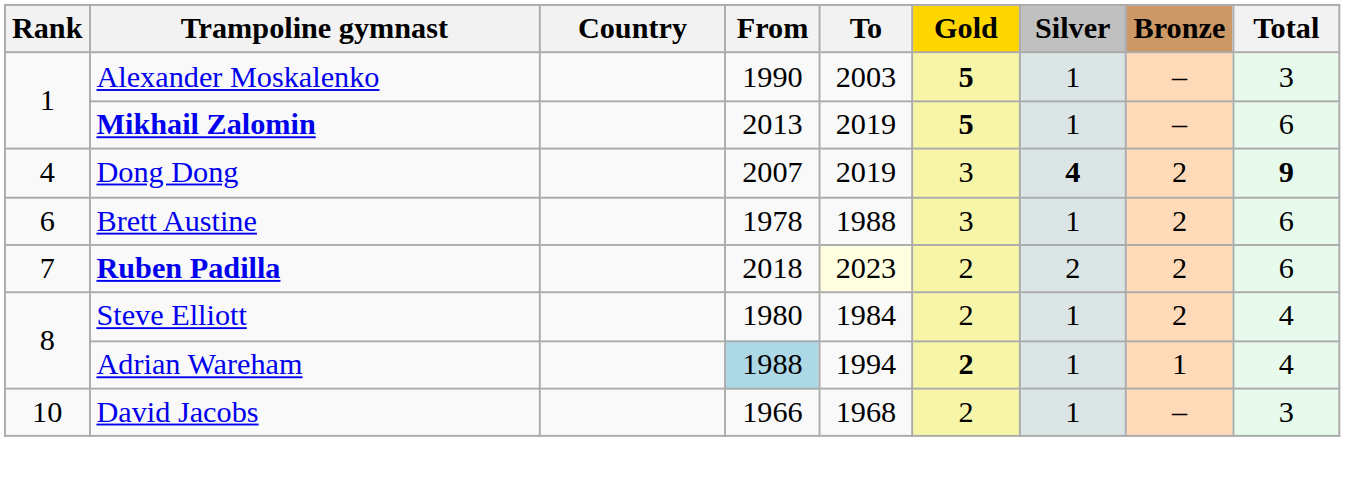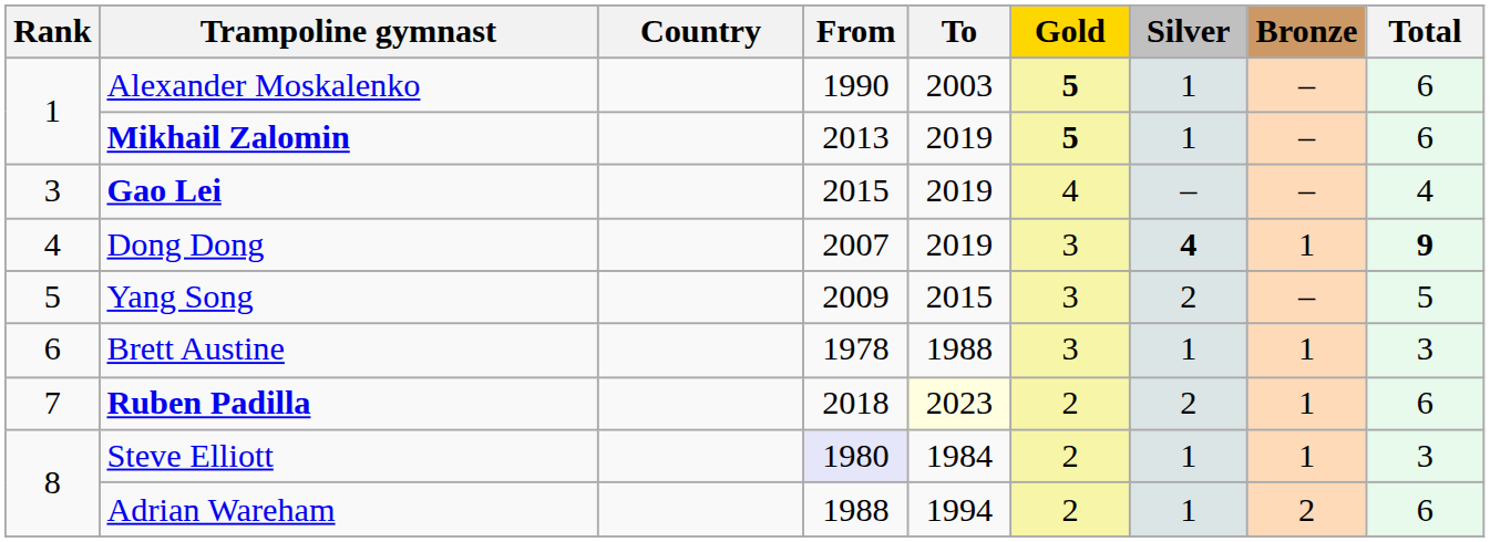 <table class="wikitable plainrowheaders" width=80% style="text-align:center;">
 <tr style="background-color:#EDEDED;">
 <th class="hintergrundfarbe5" style="width:1em">Rank</th>
 <th class="hintergrundfarbe5">Trampoline gymnast</th>
 <th class="hintergrundfarbe5">Country</th>
 <th class="hintergrundfarbe5" style="width:7%">From</th>
 <th class="hintergrundfarbe5" style="width:7%">To</th>
 <th style="background:    gold; width:8%">Gold</th>
 <th style="background:  silver; width:8%">Silver</th>
 <th style="background: #CC9966; width:8%">Bronze</th>
 <th class="hintergrundfarbe5" style="width:8%">Total</th>
 </tr>
 <tr>
 <td rowspan="2">1</td>
 <td align="left"><a href='#'>Alexander Moskalenko</a></td>
 <td align="left"><br></td>
 <td>1990</td>
 <td>2003</td>
 <td bgcolor="#F7F6A8"><strong>5</strong></td>
 <td bgcolor="#DCE5E5">1</td>
 <td bgcolor="#FFDAB9">–</td>
-<td bgcolor="#E7FAEC">3</td>
+<td bgcolor="#E7FAEC">6</td>
 </tr>
 <tr align="center">
 <td align="left"><strong><a href='#'>Mikhail Zalomin</a></strong></td>
 <td align="left"></td>
 <td>2013</td>
 <td>2019</td>
 <td bgcolor="#F7F6A8"><strong>5</strong></td>
 <td bgcolor="#DCE5E5">1</td>
 <td bgcolor="#FFDAB9">–</td>
 <td bgcolor="#E7FAEC">6</td>
 </tr>
 <tr align="center">
+<td>3</td>
+<td align="left"><strong><a href='#'>Gao Lei</a></strong></td>
+<td align="left"></td>
+<td>2015</td>
+<td>2019</td>
+<td bgcolor="#F7F6A8">4</td>
+<td bgcolor="#DCE5E5">–</td>
+<td bgcolor="#FFDAB9">–</td>
+<td bgcolor="#E7FAEC">4</td>
+</tr>
+<tr align="center">
 <td>4</td>
 <td align="left"><a href='#'>Dong Dong</a></td>
 <td align="left"></td>
 <td>2007</td>
 <td>2019</td>
 <td bgcolor="#F7F6A8">3</td>
 <td bgcolor="#DCE5E5"><strong>4</strong></td>
-<td bgcolor="#FFDAB9">2</td>
+<td bgcolor="#FFDAB9">1</td>
 <td bgcolor="#E7FAEC"><strong>9</strong></td>
+</tr>
+<tr align="center">
+<td>5</td>
+<td align="left"><a href='#'>Yang Song</a></td>
+<td align="left"></td>
+<td>2009</td>
+<td>2015</td>
+<td bgcolor="#F7F6A8">3</td>
+<td bgcolor="#DCE5E5">2</td>
+<td bgcolor="#FFDAB9">–</td>
+<td bgcolor="#E7FAEC">5</td>
 </tr>
 <tr align="center">
 <td>6</td>
 <td align="left"><a href='#'>Brett Austine</a></td>
 <td align="left"></td>
 <td>1978</td>
 <td>1988</td>
 <td bgcolor="#F7F6A8">3</td>
 <td bgcolor="#DCE5E5">1</td>
-<td bgcolor="#FFDAB9">2</td>
-<td bgcolor="#E7FAEC">6</td>
+<td bgcolor="#FFDAB9">1</td>
+<td bgcolor="#E7FAEC">3</td>
 </tr>
 <tr align="center">
 <td>7</td>
 <td align="left"><strong><a href='#'>Ruben Padilla</a></strong></td>
 <td align="left"></td>
 <td>2018</td>
 <td style="background: lightyellow;">2023</td>
 <td bgcolor="#F7F6A8">2</td>
 <td bgcolor="#DCE5E5">2</td>
-<td bgcolor="#FFDAB9">2</td>
+<td bgcolor="#FFDAB9">1</td>
 <td bgcolor="#E7FAEC">6</td>
 </tr>
 <tr align="center">
 <td rowspan="2">8</td>
 <td align="left"><a href='#'>Steve Elliott</a></td>
 <td align="left"></td>
-<td>1980</td>
+<td style="background: lavender;">1980</td>
 <td>1984</td>
 <td bgcolor="#F7F6A8">2</td>
 <td bgcolor="#DCE5E5">1</td>
-<td bgcolor="#FFDAB9">2</td>
-<td bgcolor="#E7FAEC">4</td>
+<td bgcolor="#FFDAB9">1</td>
+<td bgcolor="#E7FAEC">3</td>
 </tr>
 <tr align="center">
 <td align="left"><a href='#'>Adrian Wareham</a></td>
 <td align="left"></td>
-<td style="background: lightblue;">1988</td>
+<td>1988</td>
 <td>1994</td>
-<td bgcolor="#F7F6A8"><strong>2</strong></td>
-<td bgcolor="#DCE5E5">1</td>
-<td bgcolor="#FFDAB9">1</td>
-<td bgcolor="#E7FAEC">4</td>
-</tr>
-<tr align="center">
-<td>10</td>
-<td align="left"><a href='#'>David Jacobs</a></td>
-<td align="left"></td>
-<td>1966</td>
-<td>1968</td>
 <td bgcolor="#F7F6A8">2</td>
 <td bgcolor="#DCE5E5">1</td>
-<td bgcolor="#FFDAB9">–</td>
-<td bgcolor="#E7FAEC">3</td>
+<td bgcolor="#FFDAB9">2</td>
+<td bgcolor="#E7FAEC">6</td>
 </tr>
 </table>
